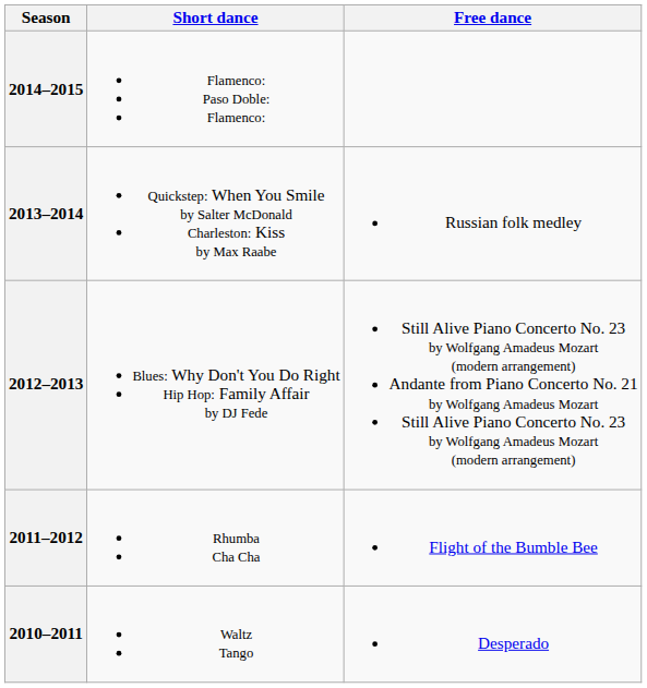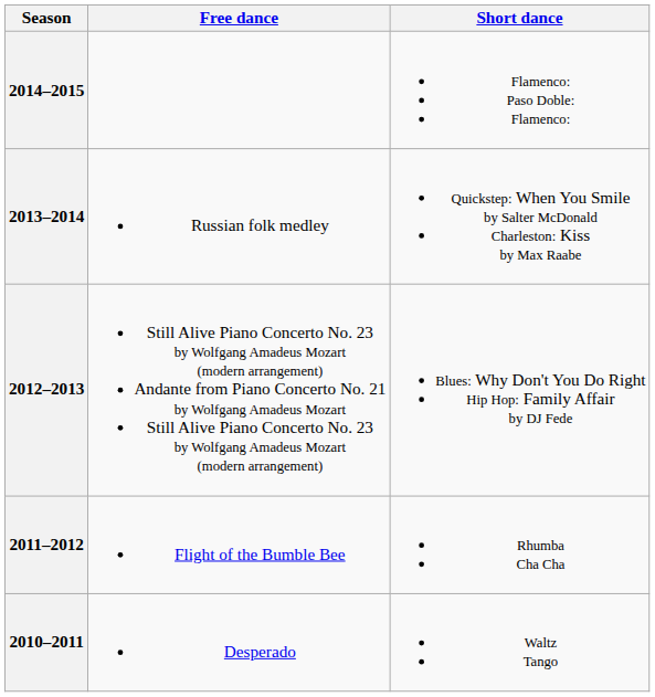 <table class="wikitable" style="text-align:center">
 <tr>
 <th>Season</th>
+<th><a href='#'>Free dance</a></th>
 <th><a href='#'>Short dance</a></th>
-<th><a href='#'>Free dance</a></th>
 </tr>
 <tr>
 <th>2014–2015</th>
+<td></td>
 <td><br><ul><li><small>Flamenco:</small></li><li><small>Paso Doble:</small></li><li><small>Flamenco:</small></li></ul></td>
-<td></td>
 </tr>
 <tr>
 <th>2013–2014 <br> </th>
+<td><br><ul><li>Russian folk medley</li></ul></td>
 <td><br><ul><li><small>Quickstep:</small> When You Smile <br><small> by Salter McDonald </small></li><li><small>Charleston:</small> Kiss <br><small> by Max Raabe </small></li></ul></td>
-<td><br><ul><li>Russian folk medley</li></ul></td>
 </tr>
 <tr>
 <th>2012–2013 <br> </th>
+<td><br><ul><li>Still Alive Piano Concerto No. 23 <br><small> by Wolfgang Amadeus Mozart <br> (modern arrangement) </small></li><li>Andante from Piano Concerto No. 21 <br><small> by Wolfgang Amadeus Mozart</small></li><li>Still Alive Piano Concerto No. 23 <br><small> by Wolfgang Amadeus Mozart <br> (modern arrangement) </small></li></ul></td>
 <td><br><ul><li><small>Blues:</small> Why Don't You Do Right</li><li><small>Hip Hop:</small> Family Affair <br><small> by DJ Fede </small></li></ul></td>
-<td><br><ul><li>Still Alive Piano Concerto No. 23 <br><small> by Wolfgang Amadeus Mozart <br> (modern arrangement) </small></li><li>Andante from Piano Concerto No. 21 <br><small> by Wolfgang Amadeus Mozart</small></li><li>Still Alive Piano Concerto No. 23 <br><small> by Wolfgang Amadeus Mozart <br> (modern arrangement) </small></li></ul></td>
 </tr>
 <tr>
 <th>2011–2012 <br> </th>
+<td><br><ul><li><a href='#'>Flight of the Bumble Bee</a></li></ul></td>
 <td><br><ul><li><small>Rhumba</small></li><li><small>Cha Cha</small></li></ul></td>
-<td><br><ul><li><a href='#'>Flight of the Bumble Bee</a></li></ul></td>
 </tr>
 <tr>
 <th>2010–2011 <br> </th>
+<td><br><ul><li><a href='#'>Desperado</a></li></ul></td>
 <td><br><ul><li><small>Waltz</small></li><li><small>Tango</small></li></ul></td>
-<td><br><ul><li><a href='#'>Desperado</a></li></ul></td>
 </tr>
 </table>
